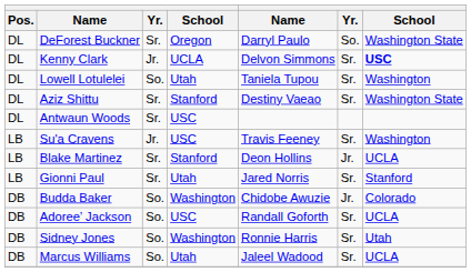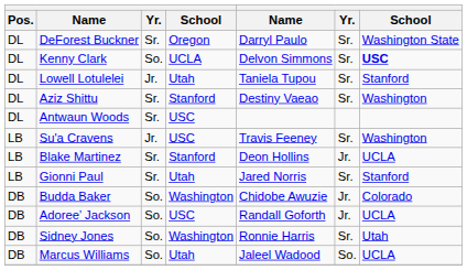 <table class="wikitable">
 <tr>
 <th colspan="4"></th>
 <th colspan="4"></th>
 </tr>
 <tr>
 <th>Pos.</th>
 <th>Name</th>
 <th>Yr.</th>
 <th>School</th>
 <th>Name</th>
 <th>Yr.</th>
 <th>School</th>
 </tr>
 <tr>
 <td>DL</td>
 <td><a href='#'>DeForest Buckner</a></td>
 <td>Sr.</td>
 <td><a href='#'>Oregon</a></td>
 <td><a href='#'>Darryl Paulo</a></td>
-<td>So.</td>
+<td>Sr.</td>
 <td><a href='#'>Washington State</a></td>
 </tr>
 <tr>
 <td>DL</td>
 <td><a href='#'>Kenny Clark</a></td>
-<td>Jr.</td>
+<td>So.</td>
 <td><a href='#'>UCLA</a></td>
 <td><a href='#'>Delvon Simmons</a></td>
 <td>Sr.</td>
 <td><strong><a href='#'>USC</a></strong></td>
 </tr>
 <tr>
 <td>DL</td>
 <td><a href='#'>Lowell Lotulelei</a></td>
-<td>So.</td>
+<td>Jr.</td>
 <td><a href='#'>Utah</a></td>
 <td><a href='#'>Taniela Tupou</a></td>
 <td>Sr.</td>
-<td><a href='#'>Washington</a></td>
+<td><a href='#'>Stanford</a></td>
 </tr>
 <tr>
 <td>DL</td>
 <td><a href='#'>Aziz Shittu</a></td>
 <td>Sr.</td>
 <td><a href='#'>Stanford</a></td>
 <td><a href='#'>Destiny Vaeao</a></td>
 <td>Sr.</td>
-<td><a href='#'>Washington State</a></td>
+<td><a href='#'>Washington</a></td>
 </tr>
 <tr>
 <td>DL</td>
 <td><a href='#'>Antwaun Woods</a></td>
 <td>Sr.</td>
 <td><a href='#'>USC</a></td>
 <td></td>
 <td></td>
 <td></td>
 </tr>
 <tr>
 <td>LB</td>
 <td><a href='#'>Su'a Cravens</a></td>
 <td>Jr.</td>
 <td><a href='#'>USC</a></td>
 <td><a href='#'>Travis Feeney</a></td>
 <td>Sr.</td>
 <td><a href='#'>Washington</a></td>
 </tr>
 <tr>
 <td>LB</td>
 <td><a href='#'>Blake Martinez</a></td>
 <td>Sr.</td>
 <td><a href='#'>Stanford</a></td>
 <td><a href='#'>Deon Hollins</a></td>
 <td>Jr.</td>
 <td><a href='#'>UCLA</a></td>
 </tr>
 <tr>
 <td>LB</td>
 <td><a href='#'>Gionni Paul</a></td>
 <td>Sr.</td>
 <td><a href='#'>Utah</a></td>
 <td><a href='#'>Jared Norris</a></td>
 <td>Sr.</td>
 <td><a href='#'>Stanford</a></td>
 </tr>
 <tr>
 <td>DB</td>
 <td><a href='#'>Budda Baker</a></td>
 <td>So.</td>
 <td><a href='#'>Washington</a></td>
 <td><a href='#'>Chidobe Awuzie</a></td>
 <td>Jr.</td>
 <td><a href='#'>Colorado</a></td>
 </tr>
 <tr>
 <td>DB</td>
 <td><a href='#'>Adoree’ Jackson</a></td>
 <td>So.</td>
 <td><a href='#'>USC</a></td>
 <td><a href='#'>Randall Goforth</a></td>
-<td>Sr.</td>
+<td>Jr.</td>
 <td><a href='#'>UCLA</a></td>
 </tr>
 <tr>
 <td>DB</td>
 <td><a href='#'>Sidney Jones</a></td>
 <td>So.</td>
 <td><a href='#'>Washington</a></td>
 <td><a href='#'>Ronnie Harris</a></td>
 <td>Sr.</td>
 <td><a href='#'>Utah</a></td>
 </tr>
 <tr>
 <td>DB</td>
 <td><a href='#'>Marcus Williams</a></td>
 <td>So.</td>
 <td><a href='#'>Utah</a></td>
 <td><a href='#'>Jaleel Wadood</a></td>
-<td>Sr.</td>
+<td>So.</td>
 <td><a href='#'>UCLA</a></td>
 </tr>
 <tr>
 </tr>
 </table>
